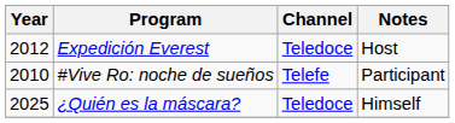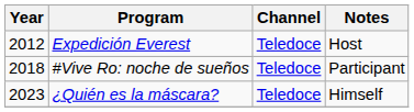 <table class="wikitable" style="font-size: 90%;">
 <tr>
 <th>Year</th>
 <th>Program</th>
 <th>Channel</th>
 <th>Notes</th>
 </tr>
 <tr>
 <td>2012</td>
 <td><em><a href='#'>Expedición Everest</a></em></td>
 <td><a href='#'>Teledoce</a></td>
 <td>Host</td>
 </tr>
 <tr>
-<td>2010</td>
+<td>2018</td>
 <td><em>#Vive Ro: noche de sueños</em></td>
-<td><a href='#'>Telefe</a></td>
+<td><a href='#'>Teledoce</a></td>
 <td>Participant</td>
 </tr>
 <tr>
-<td>2025</td>
+<td>2023</td>
 <td><em><a href='#'>¿Quién es la máscara?</a></em></td>
 <td><a href='#'>Teledoce</a></td>
 <td>Himself</td>
 </tr>
 <tr>
 </tr>
 </table>
